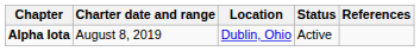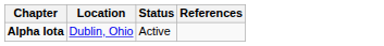 <table class="wikitable">
 <tr>
 <th>Chapter</th>
-<th>Charter date and range</th>
 <th>Location</th>
 <th>Status</th>
 <th>References</th>
 </tr>
 <tr>
 <td><strong>Alpha Iota</strong></td>
-<td>August 8, 2019</td>
 <td><a href='#'>Dublin, Ohio</a></td>
 <td>Active</td>
 <td></td>
 </tr>
 </table>
